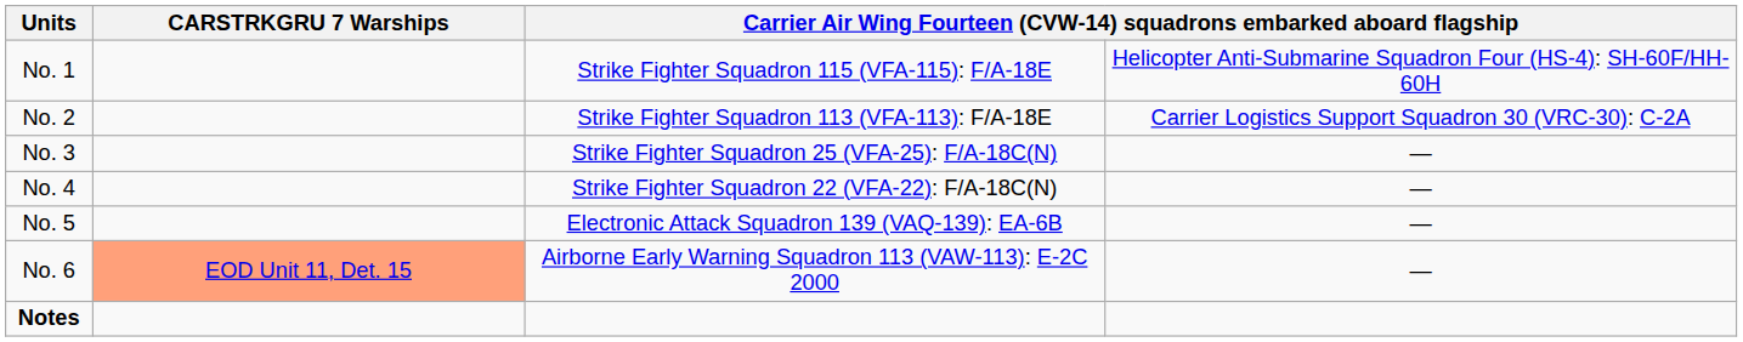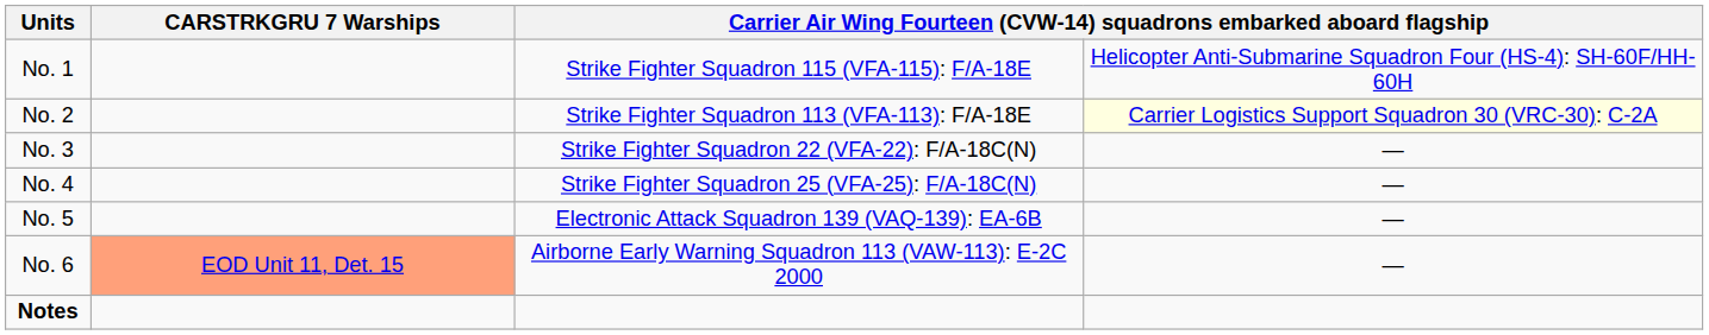 <table class="wikitable" style="text-align:center" width=99%>
 <tr>
 <th rowspan="1" width="5%">Units</th>
 <th colspan="1" width="25%" align="center">CARSTRKGRU 7 Warships</th>
 <th colspan="2" align="center"><a href='#'>Carrier Air Wing Fourteen</a> (CVW-14) squadrons embarked aboard flagship </th>
 </tr>
 <tr>
 <td>No. 1</td>
 <td></td>
 <td><a href='#'>Strike Fighter Squadron 115 (VFA-115)</a>: <a href='#'>F/A-18E</a></td>
 <td><a href='#'>Helicopter Anti-Submarine Squadron Four (HS-4)</a>: <a href='#'>SH-60F/HH-60H</a></td>
 </tr>
 <tr>
 <td>No. 2</td>
 <td></td>
 <td><a href='#'>Strike Fighter Squadron 113 (VFA-113)</a>: F/A-18E</td>
-<td><a href='#'>Carrier Logistics Support Squadron 30 (VRC-30)</a>:  <a href='#'>C-2A</a></td>
+<td style="background: lightyellow;"><a href='#'>Carrier Logistics Support Squadron 30 (VRC-30)</a>:  <a href='#'>C-2A</a></td>
 </tr>
 <tr>
 <td>No. 3</td>
 <td></td>
-<td><a href='#'>Strike Fighter Squadron 25 (VFA-25)</a>: <a href='#'>F/A-18C(N)</a></td>
+<td><a href='#'>Strike Fighter Squadron 22 (VFA-22)</a>: F/A-18C(N)</td>
 <td>—</td>
 </tr>
 <tr>
 <td>No. 4</td>
 <td></td>
-<td><a href='#'>Strike Fighter Squadron 22 (VFA-22)</a>: F/A-18C(N)</td>
+<td><a href='#'>Strike Fighter Squadron 25 (VFA-25)</a>: <a href='#'>F/A-18C(N)</a></td>
 <td>—</td>
 </tr>
 <tr>
 <td>No. 5</td>
 <td></td>
 <td><a href='#'>Electronic Attack Squadron 139 (VAQ-139)</a>: <a href='#'>EA-6B</a></td>
 <td>—</td>
 </tr>
 <tr>
 <td>No. 6</td>
 <td style="background: lightsalmon;"><a href='#'>EOD Unit 11, Det. 15</a></td>
 <td><a href='#'>Airborne Early Warning Squadron 113 (VAW-113)</a>: <a href='#'>E-2C 2000</a></td>
 <td>—</td>
 </tr>
 <tr>
 <td><strong>Notes</strong></td>
 <td></td>
 <td></td>
 <td></td>
 </tr>
 </table>
